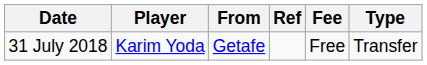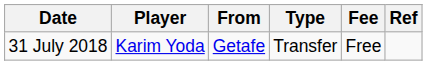 <table class="wikitable">
 <tr>
 <th>Date</th>
 <th>Player</th>
 <th>From</th>
+<th>Type</th>
+<th>Fee</th>
 <th>Ref</th>
-<th>Fee</th>
-<th>Type</th>
 </tr>
 <tr>
 <td>31 July 2018</td>
 <td> <a href='#'>Karim Yoda</a></td>
 <td> <a href='#'>Getafe</a></td>
+<td>Transfer</td>
+<td>Free</td>
 <td></td>
-<td>Free</td>
-<td>Transfer</td>
 </tr>
 </table>
